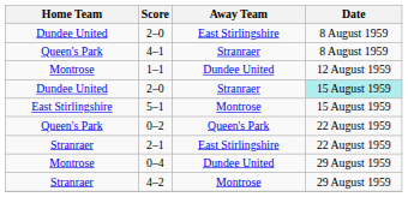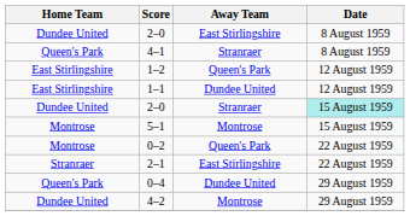 <table class="wikitable" style="text-align:center;">
 <tr>
 <th width=175>Home Team</th>
 <th width=20>Score</th>
 <th width=175>Away Team</th>
 <th width= 125>Date</th>
 </tr>
 <tr>
 <td><a href='#'>Dundee United</a></td>
 <td>2–0</td>
 <td><a href='#'>East Stirlingshire</a></td>
 <td>8 August 1959</td>
 </tr>
 <tr>
 <td><a href='#'>Queen's Park</a></td>
 <td>4–1</td>
 <td><a href='#'>Stranraer</a></td>
 <td>8 August 1959</td>
 </tr>
 <tr>
-<td><a href='#'>Montrose</a></td>
+<td><a href='#'>East Stirlingshire</a></td>
+<td>1–2</td>
+<td><a href='#'>Queen's Park</a></td>
+<td>12 August 1959</td>
+</tr>
+<tr>
+<td><a href='#'>East Stirlingshire</a></td>
 <td>1–1</td>
 <td><a href='#'>Dundee United</a></td>
 <td>12 August 1959</td>
 </tr>
 <tr>
 <td><a href='#'>Dundee United</a></td>
 <td>2–0</td>
 <td><a href='#'>Stranraer</a></td>
 <td style="background: paleturquoise;">15 August 1959</td>
 </tr>
 <tr>
-<td><a href='#'>East Stirlingshire</a></td>
+<td><a href='#'>Montrose</a></td>
 <td>5–1</td>
 <td><a href='#'>Montrose</a></td>
 <td>15 August 1959</td>
 </tr>
 <tr>
-<td><a href='#'>Queen's Park</a></td>
+<td><a href='#'>Montrose</a></td>
 <td>0–2</td>
 <td><a href='#'>Queen's Park</a></td>
 <td>22 August 1959</td>
 </tr>
 <tr>
 <td><a href='#'>Stranraer</a></td>
 <td>2–1</td>
 <td><a href='#'>East Stirlingshire</a></td>
 <td>22 August 1959</td>
 </tr>
 <tr>
-<td><a href='#'>Montrose</a></td>
+<td><a href='#'>Queen's Park</a></td>
 <td>0–4</td>
 <td><a href='#'>Dundee United</a></td>
 <td>29 August 1959</td>
 </tr>
 <tr>
-<td><a href='#'>Stranraer</a></td>
+<td><a href='#'>Dundee United</a></td>
 <td>4–2</td>
 <td><a href='#'>Montrose</a></td>
 <td>29 August 1959</td>
 </tr>
 <tr>
 </tr>
 </table>
